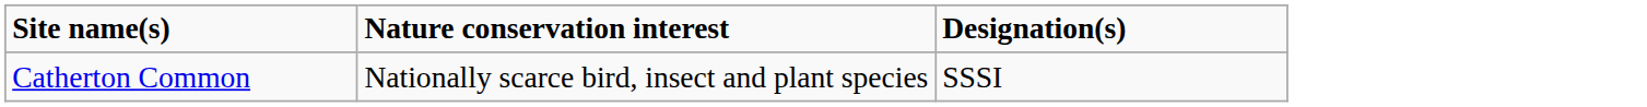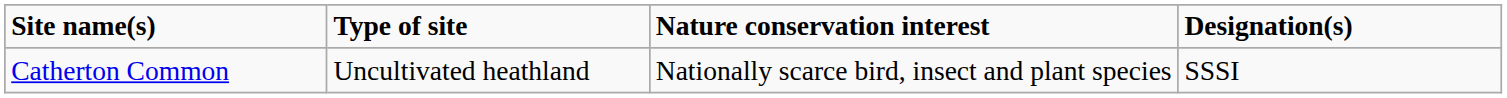 <table class="wikitable">
 <tr>
 <td style="width:180px"><strong>Site name(s)</strong></td>
+<td style="width:180px"><strong>Type of site</strong></td>
 <td style="width:300px"><strong>Nature conservation interest</strong></td>
 <td style="width:180px"><strong>Designation(s)</strong></td>
 </tr>
 <tr>
 <td><a href='#'>Catherton Common</a></td>
+<td>Uncultivated heathland</td>
 <td>Nationally scarce bird, insect and plant species</td>
 <td>SSSI</td>
 </tr>
 </table>
